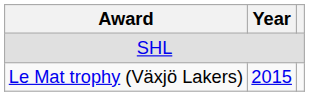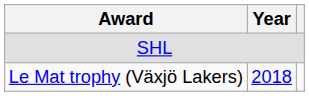 <table class="wikitable">
 <tr>
 <th>Award</th>
 <th>Year</th>
 <th></th>
 </tr>
 <tr ALIGN="center" bgcolor="#e0e0e0">
 <td colspan="3"><a href='#'>SHL</a></td>
 </tr>
 <tr>
 <td><a href='#'>Le Mat trophy</a> (Växjö Lakers)</td>
-<td><a href='#'>2015</a></td>
+<td><a href='#'>2018</a></td>
 <td></td>
 </tr>
 </table>
